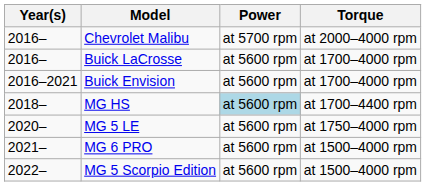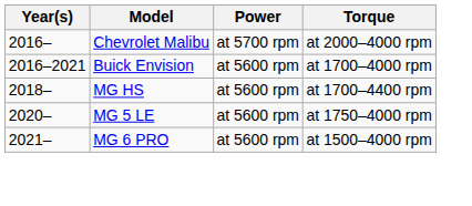 <table class="wikitable" style="font-size: 90%">
 <tr>
 <th>Year(s)</th>
 <th>Model</th>
 <th>Power</th>
 <th>Torque</th>
 </tr>
 <tr>
 <td>2016–</td>
 <td><a href='#'>Chevrolet Malibu</a></td>
 <td> at 5700 rpm</td>
 <td> at 2000–4000 rpm</td>
 </tr>
 <tr>
-<td>2016–</td>
-<td><a href='#'>Buick LaCrosse</a></td>
-<td> at 5600 rpm</td>
-<td> at 1700–4000 rpm</td>
-</tr>
-<tr>
 <td>2016–2021</td>
 <td><a href='#'>Buick Envision</a></td>
 <td> at 5600 rpm</td>
 <td> at 1700–4000 rpm</td>
 </tr>
 <tr>
 <td>2018–</td>
 <td><a href='#'>MG HS</a></td>
-<td style="background: lightblue;"> at 5600 rpm</td>
+<td> at 5600 rpm</td>
 <td> at 1700–4400 rpm</td>
 </tr>
 <tr>
 <td>2020–</td>
 <td><a href='#'>MG 5 LE</a></td>
 <td> at 5600 rpm</td>
 <td> at 1750–4000 rpm</td>
 </tr>
 <tr>
 <td>2021–</td>
 <td><a href='#'>MG 6 PRO</a></td>
 <td> at 5600 rpm</td>
 <td> at 1500–4000 rpm</td>
 </tr>
-<tr>
-<td>2022–</td>
-<td><a href='#'>MG 5 Scorpio Edition</a></td>
-<td> at 5600 rpm</td>
-<td> at 1500–4000 rpm</td>
-</tr>
 </table>
